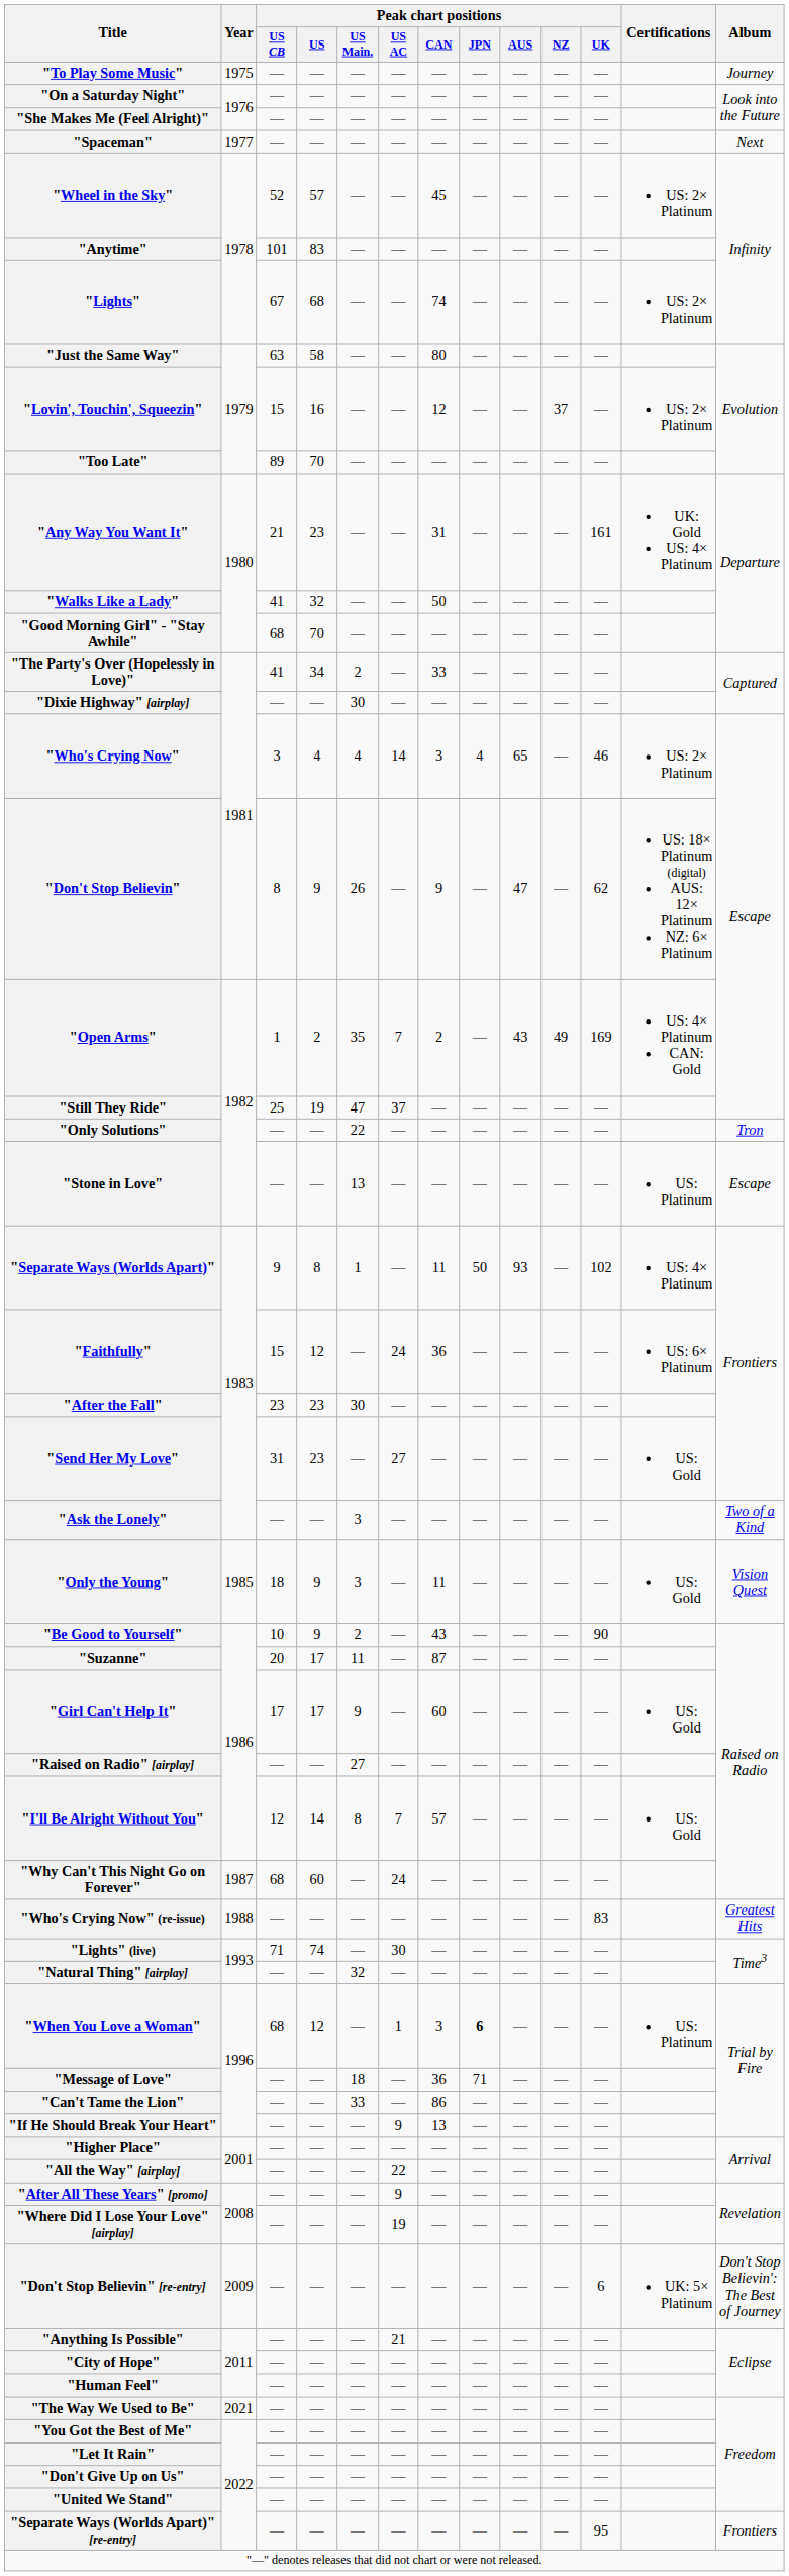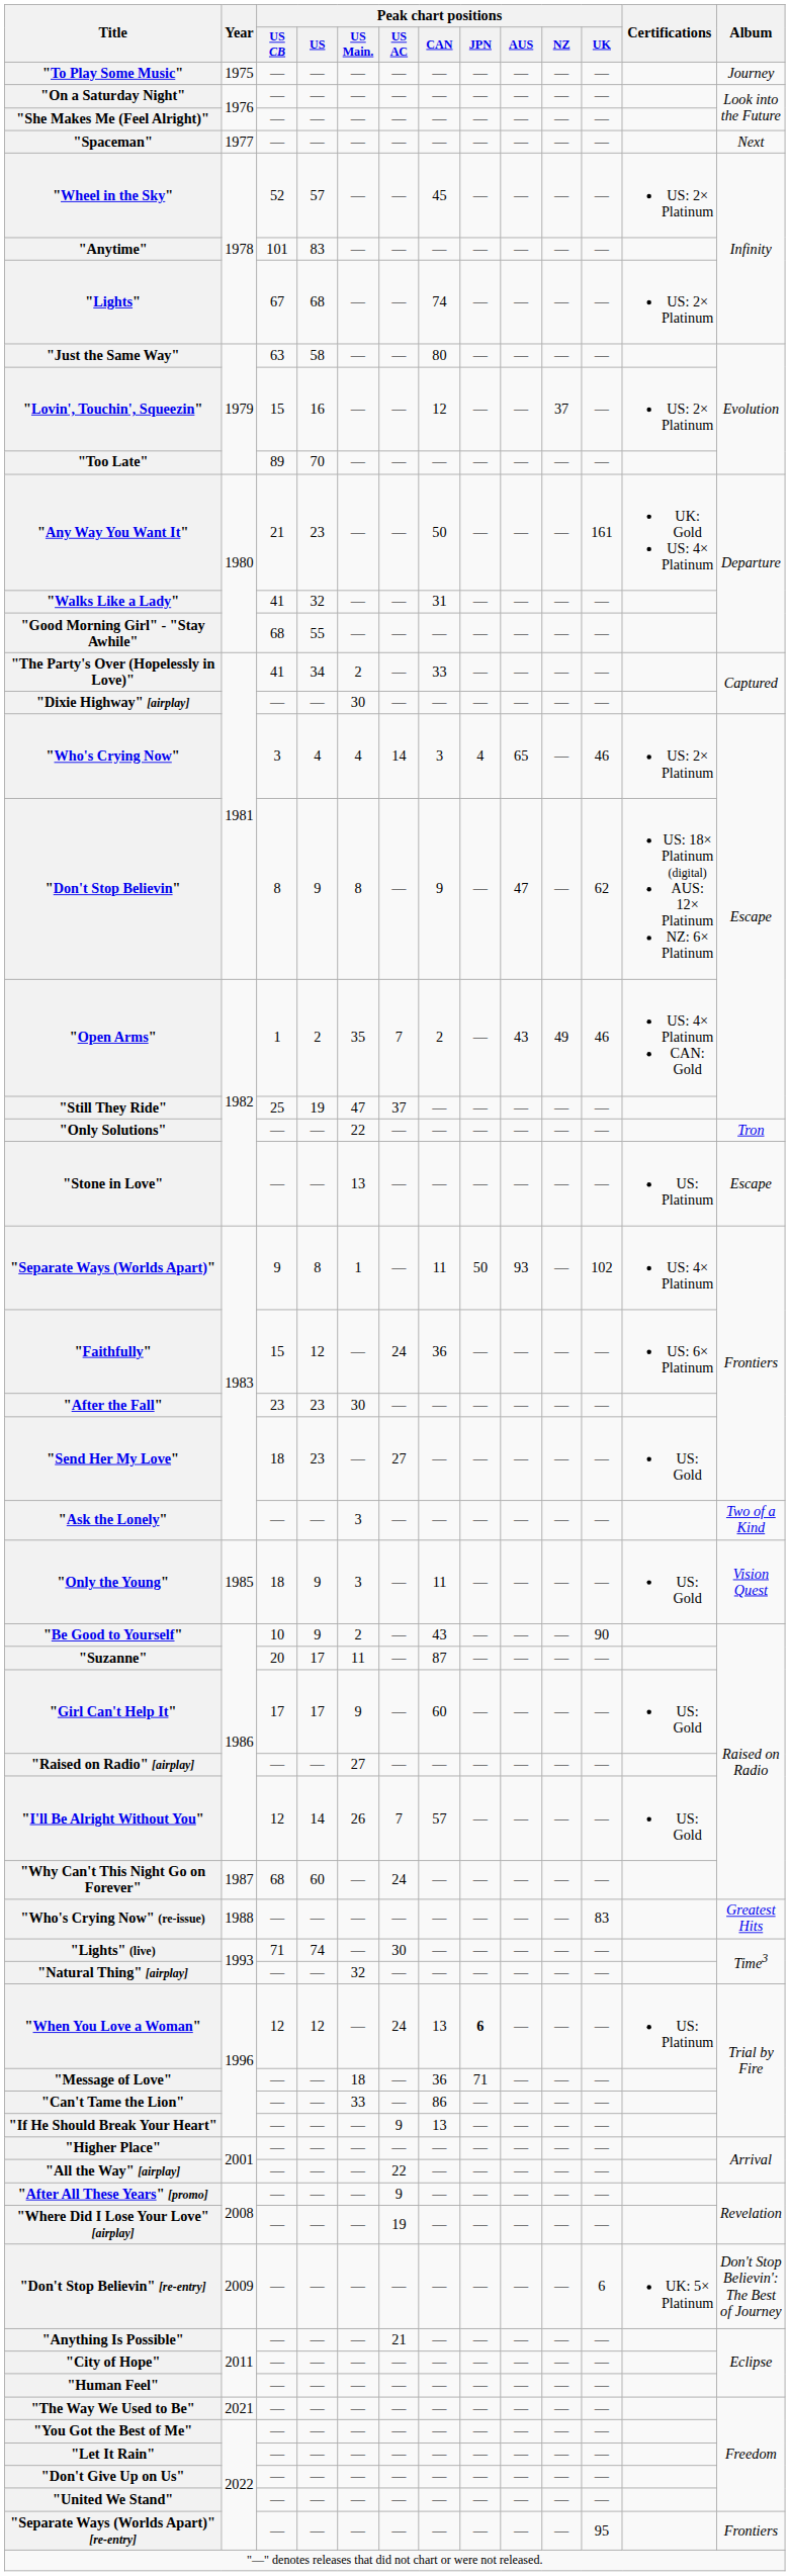 <table class="wikitable plainrowheaders" style="text-align:center;">
 <tr>
 <th scope="col" rowspan="2" style="width:16em;">Title</th>
 <th scope="col" rowspan="2">Year</th>
 <th scope="col" colspan="9">Peak chart positions</th>
 <th scope="col" rowspan="2">Certifications</th>
 <th scope="col" rowspan="2">Album</th>
 </tr>
 <tr>
 <th scope="col" style="width:3em;font-size:85%;"><a href='#'>US <em>CB</em></a><br></th>
 <th scope="col" style="width:3em;font-size:85%;"><a href='#'>US</a><br></th>
 <th scope="col" style="width:3em;font-size:85%;"><a href='#'>US<br>Main.</a><br></th>
 <th scope="col" style="width:3em;font-size:85%;"><a href='#'>US<br>AC</a><br></th>
 <th scope="col" style="width:3em;font-size:85%;"><a href='#'>CAN</a><br></th>
 <th scope="col" style="width:3em;font-size:85%;"><a href='#'>JPN</a><br></th>
 <th scope="col" style="width:3em;font-size:85%;"><a href='#'>AUS</a><br></th>
 <th scope="col" style="width:3em;font-size:85%;"><a href='#'>NZ</a><br></th>
 <th scope="col" style="width:3em;font-size:85%;"><a href='#'>UK</a><br></th>
 </tr>
 <tr>
 <th scope="row">"<a href='#'>To Play Some Music</a>"</th>
 <td>1975</td>
 <td>—</td>
 <td>—</td>
 <td>—</td>
 <td>—</td>
 <td>—</td>
 <td>—</td>
 <td>—</td>
 <td>—</td>
 <td>—</td>
 <td></td>
 <td><em>Journey</em></td>
 </tr>
 <tr>
 <th scope="row">"On a Saturday Night"</th>
 <td rowspan="2">1976</td>
 <td>—</td>
 <td>—</td>
 <td>—</td>
 <td>—</td>
 <td>—</td>
 <td>—</td>
 <td>—</td>
 <td>—</td>
 <td>—</td>
 <td></td>
 <td rowspan="2"><em>Look into the Future</em></td>
 </tr>
 <tr>
 <th scope="row">"She Makes Me (Feel Alright)"</th>
 <td>—</td>
 <td>—</td>
 <td>—</td>
 <td>—</td>
 <td>—</td>
 <td>—</td>
 <td>—</td>
 <td>—</td>
 <td>—</td>
 <td></td>
 </tr>
 <tr>
 <th scope="row">"Spaceman"</th>
 <td>1977</td>
 <td>—</td>
 <td>—</td>
 <td>—</td>
 <td>—</td>
 <td>—</td>
 <td>—</td>
 <td>—</td>
 <td>—</td>
 <td>—</td>
 <td></td>
 <td><em>Next</em></td>
 </tr>
 <tr>
 <th scope="row">"<a href='#'>Wheel in the Sky</a>"</th>
 <td rowspan="3">1978</td>
 <td>52</td>
 <td>57</td>
 <td>—</td>
 <td>—</td>
 <td>45</td>
 <td>—</td>
 <td>—</td>
 <td>—</td>
 <td>—</td>
 <td><br><ul><li>US: 2× Platinum</li></ul></td>
 <td rowspan="3"><em>Infinity</em></td>
 </tr>
 <tr>
 <th scope="row">"Anytime"</th>
 <td>101</td>
 <td>83</td>
 <td>—</td>
 <td>—</td>
 <td>—</td>
 <td>—</td>
 <td>—</td>
 <td>—</td>
 <td>—</td>
 <td></td>
 </tr>
 <tr>
 <th scope="row">"<a href='#'>Lights</a>"</th>
 <td>67</td>
 <td>68</td>
 <td>—</td>
 <td>—</td>
 <td>74</td>
 <td>—</td>
 <td>—</td>
 <td>—</td>
 <td>—</td>
 <td><br><ul><li>US: 2× Platinum</li></ul></td>
 </tr>
 <tr>
 <th scope="row">"Just the Same Way"</th>
 <td rowspan="3">1979</td>
 <td>63</td>
 <td>58</td>
 <td>—</td>
 <td>—</td>
 <td>80</td>
 <td>—</td>
 <td>—</td>
 <td>—</td>
 <td>—</td>
 <td></td>
 <td rowspan="3"><em>Evolution</em></td>
 </tr>
 <tr>
 <th scope="row">"<a href='#'>Lovin', Touchin', Squeezin</a>"</th>
 <td>15</td>
 <td>16</td>
 <td>—</td>
 <td>—</td>
 <td>12</td>
 <td>—</td>
 <td>—</td>
 <td>37</td>
 <td>—</td>
 <td><br><ul><li>US: 2× Platinum</li></ul></td>
 </tr>
 <tr>
 <th scope="row">"Too Late"</th>
 <td>89</td>
 <td>70</td>
 <td>—</td>
 <td>—</td>
 <td>—</td>
 <td>—</td>
 <td>—</td>
 <td>—</td>
 <td>—</td>
 <td></td>
 </tr>
 <tr>
 <th scope="row">"<a href='#'>Any Way You Want It</a>"</th>
 <td rowspan="3">1980</td>
 <td>21</td>
 <td>23</td>
 <td>—</td>
 <td>—</td>
-<td>31</td>
+<td>50</td>
 <td>—</td>
 <td>—</td>
 <td>—</td>
 <td>161</td>
 <td><br><ul><li>UK: Gold</li><li>US: 4× Platinum</li></ul></td>
 <td rowspan="3"><em>Departure</em></td>
 </tr>
 <tr>
 <th scope="row">"<a href='#'>Walks Like a Lady</a>"</th>
 <td>41</td>
 <td>32</td>
 <td>—</td>
 <td>—</td>
-<td>50</td>
+<td>31</td>
 <td>—</td>
 <td>—</td>
 <td>—</td>
 <td>—</td>
 <td></td>
 </tr>
 <tr>
 <th scope="row">"Good Morning Girl" - "Stay Awhile"</th>
 <td>68</td>
-<td>70</td>
+<td>55</td>
 <td>—</td>
 <td>—</td>
 <td>—</td>
 <td>—</td>
 <td>—</td>
 <td>—</td>
 <td>—</td>
 <td></td>
 </tr>
 <tr>
 <th scope="row">"The Party's Over (Hopelessly in Love)"</th>
 <td rowspan="4">1981</td>
 <td>41</td>
 <td>34</td>
 <td>2</td>
 <td>—</td>
 <td>33</td>
 <td>—</td>
 <td>—</td>
 <td>—</td>
 <td>—</td>
 <td></td>
 <td rowspan="2"><em>Captured</em></td>
 </tr>
 <tr>
 <th scope="row">"Dixie Highway" <small><em>[airplay]</em></small></th>
 <td>—</td>
 <td>—</td>
 <td>30</td>
 <td>—</td>
 <td>—</td>
 <td>—</td>
 <td>—</td>
 <td>—</td>
 <td>—</td>
 <td></td>
 </tr>
 <tr>
 <th scope="row">"<a href='#'>Who's Crying Now</a>"</th>
 <td>3</td>
 <td>4</td>
 <td>4</td>
 <td>14</td>
 <td>3</td>
 <td>4</td>
 <td>65</td>
 <td>—</td>
 <td>46</td>
 <td><br><ul><li>US: 2× Platinum</li></ul></td>
 <td rowspan="4"><em>Escape</em></td>
 </tr>
 <tr>
 <th scope="row">"<a href='#'>Don't Stop Believin</a>"</th>
 <td>8</td>
 <td>9</td>
-<td>26</td>
+<td>8</td>
 <td>—</td>
 <td>9</td>
 <td>—</td>
 <td>47</td>
 <td>—</td>
 <td>62</td>
 <td><br><ul><li>US: 18× Platinum <small>(digital)</small></li><li>AUS: 12× Platinum</li><li>NZ: 6× Platinum</li></ul></td>
 </tr>
 <tr>
 <th scope="row">"<a href='#'>Open Arms</a>"</th>
 <td rowspan="4">1982</td>
 <td>1</td>
 <td>2</td>
 <td>35</td>
 <td>7</td>
 <td>2</td>
 <td>—</td>
 <td>43</td>
 <td>49</td>
-<td>169</td>
+<td>46</td>
 <td><br><ul><li>US: 4× Platinum</li><li>CAN: Gold</li></ul></td>
 </tr>
 <tr>
 <th scope="row">"Still They Ride"</th>
 <td>25</td>
 <td>19</td>
 <td>47</td>
 <td>37</td>
 <td>—</td>
 <td>—</td>
 <td>—</td>
 <td>—</td>
 <td>—</td>
 <td></td>
 </tr>
 <tr>
 <th scope="row">"Only Solutions"</th>
 <td>—</td>
 <td>—</td>
 <td>22</td>
 <td>—</td>
 <td>—</td>
 <td>—</td>
 <td>—</td>
 <td>—</td>
 <td>—</td>
 <td></td>
 <td><em><a href='#'>Tron</a></em></td>
 </tr>
 <tr>
 <th scope="row">"Stone in Love"</th>
 <td>—</td>
 <td>—</td>
 <td>13</td>
 <td>—</td>
 <td>—</td>
 <td>—</td>
 <td>—</td>
 <td>—</td>
 <td>—</td>
 <td><br><ul><li>US: Platinum</li></ul></td>
 <td><em>Escape</em></td>
 </tr>
 <tr>
 <th scope="row">"<a href='#'>Separate Ways (Worlds Apart)</a>"</th>
 <td rowspan="5">1983</td>
 <td>9</td>
 <td>8</td>
 <td>1</td>
 <td>—</td>
 <td>11</td>
 <td>50</td>
 <td>93</td>
 <td>—</td>
 <td>102</td>
 <td><br><ul><li>US: 4× Platinum</li></ul></td>
 <td rowspan="4"><em>Frontiers</em></td>
 </tr>
 <tr>
 <th scope="row">"<a href='#'>Faithfully</a>"</th>
 <td>15</td>
 <td>12</td>
 <td>—</td>
 <td>24</td>
 <td>36</td>
 <td>—</td>
 <td>—</td>
 <td>—</td>
 <td>—</td>
 <td><br><ul><li>US: 6× Platinum</li></ul></td>
 </tr>
 <tr>
 <th scope="row">"<a href='#'>After the Fall</a>"</th>
 <td>23</td>
 <td>23</td>
 <td>30</td>
 <td>—</td>
 <td>—</td>
 <td>—</td>
 <td>—</td>
 <td>—</td>
 <td>—</td>
 <td></td>
 </tr>
 <tr>
 <th scope="row">"<a href='#'>Send Her My Love</a>"</th>
-<td>31</td>
+<td>18</td>
 <td>23</td>
 <td>—</td>
 <td>27</td>
 <td>—</td>
 <td>—</td>
 <td>—</td>
 <td>—</td>
 <td>—</td>
 <td><br><ul><li>US: Gold</li></ul></td>
 </tr>
 <tr>
 <th scope="row">"<a href='#'>Ask the Lonely</a>"</th>
 <td>—</td>
 <td>—</td>
 <td>3</td>
 <td>—</td>
 <td>—</td>
 <td>—</td>
 <td>—</td>
 <td>—</td>
 <td>—</td>
 <td></td>
 <td><em><a href='#'>Two of a Kind</a></em></td>
 </tr>
 <tr>
 <th scope="row">"<a href='#'>Only the Young</a>"</th>
 <td>1985</td>
 <td>18</td>
 <td>9</td>
 <td>3</td>
 <td>—</td>
 <td>11</td>
 <td>—</td>
 <td>—</td>
 <td>—</td>
 <td>—</td>
 <td><br><ul><li>US: Gold</li></ul></td>
 <td><em><a href='#'>Vision Quest</a></em></td>
 </tr>
 <tr>
 <th scope="row">"<a href='#'>Be Good to Yourself</a>"</th>
 <td rowspan="5">1986</td>
 <td>10</td>
 <td>9</td>
 <td>2</td>
 <td>—</td>
 <td>43</td>
 <td>—</td>
 <td>—</td>
 <td>—</td>
 <td>90</td>
 <td></td>
 <td rowspan="6"><em>Raised on Radio</em></td>
 </tr>
 <tr>
 <th scope="row">"Suzanne"</th>
 <td>20</td>
 <td>17</td>
 <td>11</td>
 <td>—</td>
 <td>87</td>
 <td>—</td>
 <td>—</td>
 <td>—</td>
 <td>—</td>
 <td></td>
 </tr>
 <tr>
 <th scope="row">"<a href='#'>Girl Can't Help It</a>"</th>
 <td>17</td>
 <td>17</td>
 <td>9</td>
 <td>—</td>
 <td>60</td>
 <td>—</td>
 <td>—</td>
 <td>—</td>
 <td>—</td>
 <td><br><ul><li>US: Gold</li></ul></td>
 </tr>
 <tr>
 <th scope="row">"Raised on Radio" <small><em>[airplay]</em></small></th>
 <td>—</td>
 <td>—</td>
 <td>27</td>
 <td>—</td>
 <td>—</td>
 <td>—</td>
 <td>—</td>
 <td>—</td>
 <td>—</td>
 <td></td>
 </tr>
 <tr>
 <th scope="row">"<a href='#'>I'll Be Alright Without You</a>"</th>
 <td>12</td>
 <td>14</td>
-<td>8</td>
+<td>26</td>
 <td>7</td>
 <td>57</td>
 <td>—</td>
 <td>—</td>
 <td>—</td>
 <td>—</td>
 <td><br><ul><li>US: Gold</li></ul></td>
 </tr>
 <tr>
 <th scope="row">"Why Can't This Night Go on Forever"</th>
 <td>1987</td>
 <td>68</td>
 <td>60</td>
 <td>—</td>
 <td>24</td>
 <td>—</td>
 <td>—</td>
 <td>—</td>
 <td>—</td>
 <td>—</td>
 <td></td>
 </tr>
 <tr>
 <th scope="row">"Who's Crying Now" <small>(re-issue)</small></th>
 <td>1988</td>
 <td>—</td>
 <td>—</td>
 <td>—</td>
 <td>—</td>
 <td>—</td>
 <td>—</td>
 <td>—</td>
 <td>—</td>
 <td>83</td>
 <td></td>
 <td><em><a href='#'>Greatest Hits</a></em></td>
 </tr>
 <tr>
 <th scope="row">"Lights" <small>(live)</small></th>
 <td rowspan="2">1993</td>
 <td>71</td>
 <td>74</td>
 <td>—</td>
 <td>30</td>
 <td>—</td>
 <td>—</td>
 <td>—</td>
 <td>—</td>
 <td>—</td>
 <td></td>
 <td rowspan="2"><em>Time<sup>3</sup></em></td>
 </tr>
 <tr>
 <th scope="row">"Natural Thing" <small><em>[airplay]</em></small></th>
 <td>—</td>
 <td>—</td>
 <td>32</td>
 <td>—</td>
 <td>—</td>
 <td>—</td>
 <td>—</td>
 <td>—</td>
 <td>—</td>
 <td></td>
 </tr>
 <tr>
 <th scope="row">"<a href='#'>When You Love a Woman</a>"</th>
 <td rowspan="4">1996</td>
-<td>68</td>
+<td>12</td>
 <td>12</td>
 <td>—</td>
-<td>1</td>
-<td>3</td>
+<td>24</td>
+<td>13</td>
 <td><strong>6</strong></td>
 <td>—</td>
 <td>—</td>
 <td>—</td>
 <td><br><ul><li>US: Platinum</li></ul></td>
 <td rowspan="4"><em>Trial by Fire</em></td>
 </tr>
 <tr>
 <th scope="row">"Message of Love"</th>
 <td>—</td>
 <td>—</td>
 <td>18</td>
 <td>—</td>
 <td>36</td>
 <td>71</td>
 <td>—</td>
 <td>—</td>
 <td>—</td>
 <td></td>
 </tr>
 <tr>
 <th scope="row">"Can't Tame the Lion"</th>
 <td>—</td>
 <td>—</td>
 <td>33</td>
 <td>—</td>
 <td>86</td>
 <td>—</td>
 <td>—</td>
 <td>—</td>
 <td>—</td>
 <td></td>
 </tr>
 <tr>
 <th scope="row">"If He Should Break Your Heart"</th>
 <td>—</td>
 <td>—</td>
 <td>—</td>
 <td>9</td>
 <td>13</td>
 <td>—</td>
 <td>—</td>
 <td>—</td>
 <td>—</td>
 <td></td>
 </tr>
 <tr>
 <th scope="row">"Higher Place"</th>
 <td rowspan="2">2001</td>
 <td>—</td>
 <td>—</td>
 <td>—</td>
 <td>—</td>
 <td>—</td>
 <td>—</td>
 <td>—</td>
 <td>—</td>
 <td>—</td>
 <td></td>
 <td rowspan="2"><em>Arrival</em></td>
 </tr>
 <tr>
 <th scope="row">"All the Way" <small><em>[airplay]</em></small></th>
 <td>—</td>
 <td>—</td>
 <td>—</td>
 <td>22</td>
 <td>—</td>
 <td>—</td>
 <td>—</td>
 <td>—</td>
 <td>—</td>
 <td></td>
 </tr>
 <tr>
 <th scope="row">"<a href='#'>After All These Years</a>" <small><em>[promo]</em></small></th>
 <td rowspan="2">2008</td>
 <td>—</td>
 <td>—</td>
 <td>—</td>
 <td>9</td>
 <td>—</td>
 <td>—</td>
 <td>—</td>
 <td>—</td>
 <td>—</td>
 <td></td>
 <td rowspan="2"><em>Revelation</em></td>
 </tr>
 <tr>
 <th scope="row">"Where Did I Lose Your Love" <small><em>[airplay]</em></small></th>
 <td>—</td>
 <td>—</td>
 <td>—</td>
 <td>19</td>
 <td>—</td>
 <td>—</td>
 <td>—</td>
 <td>—</td>
 <td>—</td>
 <td></td>
 </tr>
 <tr>
 <th scope="row">"Don't Stop Believin" <small><em>[re-entry]</em></small></th>
 <td>2009</td>
 <td>—</td>
 <td>—</td>
 <td>—</td>
 <td>—</td>
 <td>—</td>
 <td>—</td>
 <td>—</td>
 <td>—</td>
 <td>6</td>
 <td><br><ul><li>UK: 5× Platinum</li></ul></td>
 <td><em>Don't Stop Believin': The Best of Journey</em></td>
 </tr>
 <tr>
 <th scope="row">"Anything Is Possible"</th>
 <td rowspan="3">2011</td>
 <td>—</td>
 <td>—</td>
 <td>—</td>
 <td>21</td>
 <td>—</td>
 <td>—</td>
 <td>—</td>
 <td>—</td>
 <td>—</td>
 <td></td>
 <td rowspan="3"><em>Eclipse</em></td>
 </tr>
 <tr>
 <th scope="row">"City of Hope"</th>
 <td>—</td>
 <td>—</td>
 <td>—</td>
 <td>—</td>
 <td>—</td>
 <td>—</td>
 <td>—</td>
 <td>—</td>
 <td>—</td>
 <td></td>
 </tr>
 <tr>
 <th scope="row">"Human Feel"</th>
 <td>—</td>
 <td>—</td>
 <td>—</td>
 <td>—</td>
 <td>—</td>
 <td>—</td>
 <td>—</td>
 <td>—</td>
 <td>—</td>
 <td></td>
 </tr>
 <tr>
 <th scope="row">"The Way We Used to Be"</th>
 <td>2021</td>
 <td>—</td>
 <td>—</td>
 <td>—</td>
 <td>—</td>
 <td>—</td>
 <td>—</td>
 <td>—</td>
 <td>—</td>
 <td>—</td>
 <td></td>
 <td rowspan="5"><em>Freedom</em></td>
 </tr>
 <tr>
 <th scope="row">"You Got the Best of Me"</th>
 <td rowspan="5">2022</td>
 <td>—</td>
 <td>—</td>
 <td>—</td>
 <td>—</td>
 <td>—</td>
 <td>—</td>
 <td>—</td>
 <td>—</td>
 <td>—</td>
 <td></td>
 </tr>
 <tr>
 <th scope="row">"Let It Rain"</th>
 <td>—</td>
 <td>—</td>
 <td>—</td>
 <td>—</td>
 <td>—</td>
 <td>—</td>
 <td>—</td>
 <td>—</td>
 <td>—</td>
 <td></td>
 </tr>
 <tr>
 <th scope="row">"Don't Give Up on Us"</th>
 <td>—</td>
 <td>—</td>
 <td>—</td>
 <td>—</td>
 <td>—</td>
 <td>—</td>
 <td>—</td>
 <td>—</td>
 <td>—</td>
 <td></td>
 </tr>
 <tr>
 <th scope="row">"United We Stand"</th>
 <td>—</td>
 <td>—</td>
 <td>—</td>
 <td>—</td>
 <td>—</td>
 <td>—</td>
 <td>—</td>
 <td>—</td>
 <td>—</td>
 <td></td>
 </tr>
 <tr>
 <th scope="row">"Separate Ways (Worlds Apart)" <small><em>[re-entry]</em></small></th>
 <td>—</td>
 <td>—</td>
 <td>—</td>
 <td>—</td>
 <td>—</td>
 <td>—</td>
 <td>—</td>
 <td>—</td>
 <td>95</td>
 <td></td>
 <td><em>Frontiers</em></td>
 </tr>
 <tr>
 <td colspan="13" style="font-size:85%;">"—" denotes releases that did not chart or were not released.</td>
 </tr>
 </table>
